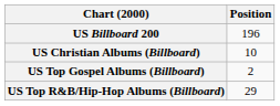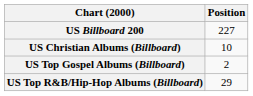 <table class="wikitable sortable plainrowheaders">
 <tr>
 <th scope="col">Chart (2000)</th>
 <th scope="col">Position</th>
 </tr>
 <tr>
 <th scope="row">US <em>Billboard</em> 200</th>
-<td style="text-align:center;">196</td>
+<td style="text-align:center;">227</td>
 </tr>
 <tr>
 <th scope="row">US Christian Albums (<em>Billboard</em>)</th>
 <td align="center">10</td>
 </tr>
 <tr>
 <th scope="row">US Top Gospel Albums (<em>Billboard</em>)</th>
 <td align="center">2</td>
 </tr>
 <tr>
 <th scope="row">US Top R&B/Hip-Hop Albums (<em>Billboard</em>)</th>
 <td style="text-align:center;">29</td>
 </tr>
 </table>
